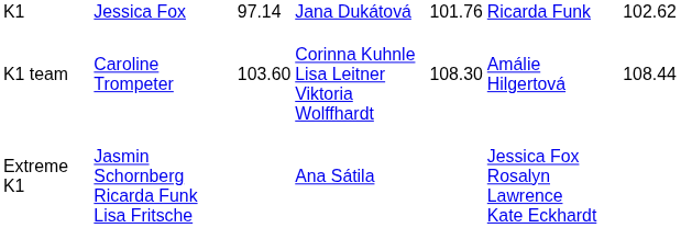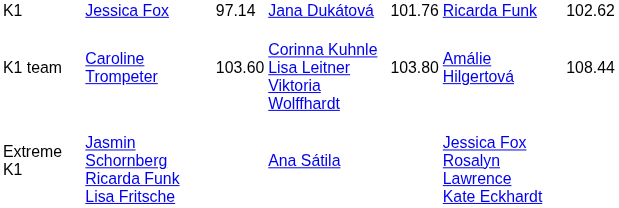 <table>
 <tr>
 <td>K1</td>
 <td><a href='#'>Jessica Fox</a><br></td>
 <td>97.14</td>
 <td><a href='#'>Jana Dukátová</a><br></td>
 <td>101.76</td>
 <td><a href='#'>Ricarda Funk</a><br></td>
 <td>102.62</td>
 </tr>
 <tr>
 <td>K1 team</td>
 <td><a href='#'>Caroline Trompeter</a><br></td>
 <td>103.60</td>
 <td><br><a href='#'>Corinna Kuhnle</a><br><a href='#'>Lisa Leitner</a><br><a href='#'>Viktoria Wolffhardt</a></td>
-<td>108.30</td>
+<td>103.80</td>
 <td><a href='#'>Amálie Hilgertová</a><br></td>
 <td>108.44</td>
 </tr>
 <tr>
 <td>Extreme K1</td>
 <td><br><a href='#'>Jasmin Schornberg</a><br><a href='#'>Ricarda Funk</a><br><a href='#'>Lisa Fritsche</a></td>
 <td></td>
 <td><a href='#'>Ana Sátila</a><br></td>
 <td></td>
 <td><br><a href='#'>Jessica Fox</a><br><a href='#'>Rosalyn Lawrence</a><br><a href='#'>Kate Eckhardt</a></td>
 <td></td>
 </tr>
 </table>
